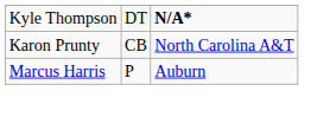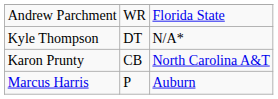 <table class="wikitable">
 <tr>
 </tr>
 <tr>
+<td>Andrew Parchment</td>
+<td>WR</td>
+<td><a href='#'>Florida State</a></td>
+</tr>
+<tr>
 <td>Kyle Thompson</td>
 <td>DT</td>
-<td><strong>N/A*</strong></td>
+<td>N/A*</td>
 </tr>
 <tr>
 <td>Karon Prunty</td>
 <td>CB</td>
 <td><a href='#'>North Carolina A&T</a></td>
 </tr>
 <tr>
 <td><a href='#'>Marcus Harris</a></td>
 <td>P</td>
 <td><a href='#'>Auburn</a></td>
 </tr>
 </table>
